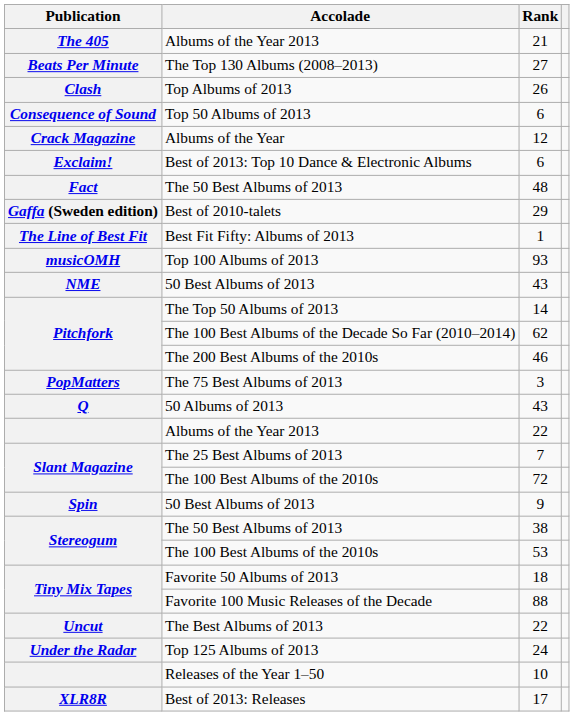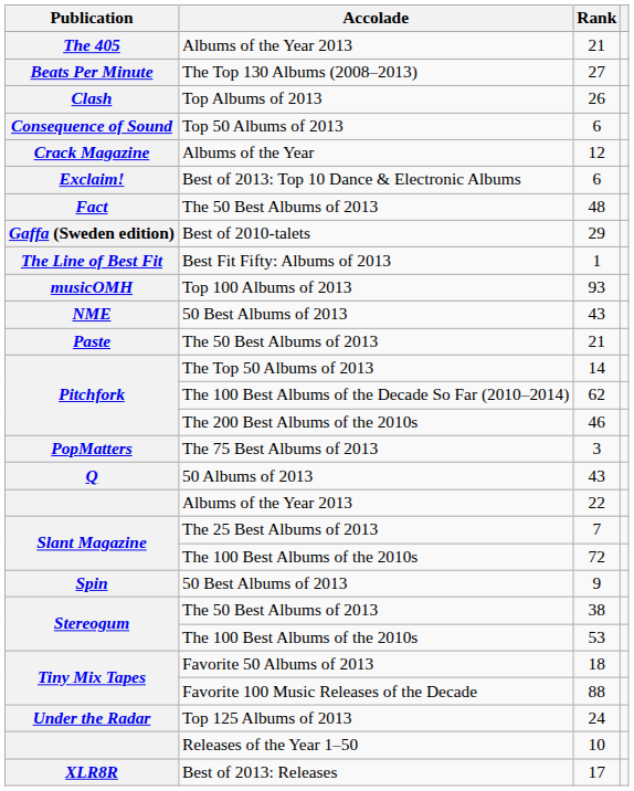 <table class="wikitable sortable plainrowheaders">
 <tr>
 <th scope="col">Publication</th>
 <th scope="col">Accolade</th>
 <th scope="col">Rank</th>
 <th scope="col" class="unsortable"></th>
 </tr>
 <tr>
 <th scope="row"><em><a href='#'>The 405</a></em></th>
 <td>Albums of the Year 2013</td>
 <td align="center">21</td>
 <td align="center"></td>
 </tr>
 <tr>
 <th scope="row"><em><a href='#'>Beats Per Minute</a></em></th>
 <td>The Top 130 Albums (2008–2013)</td>
 <td align="center">27</td>
 <td align="center"></td>
 </tr>
 <tr>
 <th scope="row"><em><a href='#'>Clash</a></em></th>
 <td>Top Albums of 2013</td>
 <td align="center">26</td>
 <td align="center"></td>
 </tr>
 <tr>
 <th scope="row"><em><a href='#'>Consequence of Sound</a></em></th>
 <td>Top 50 Albums of 2013</td>
 <td align="center">6</td>
 <td align="center"></td>
 </tr>
 <tr>
 <th scope="row"><em><a href='#'>Crack Magazine</a></em></th>
 <td>Albums of the Year</td>
 <td align="center">12</td>
 <td align="center"></td>
 </tr>
 <tr>
 <th scope="row"><em><a href='#'>Exclaim!</a></em></th>
 <td>Best of 2013: Top 10 Dance & Electronic Albums</td>
 <td align="center">6</td>
 <td align="center"></td>
 </tr>
 <tr>
 <th scope="row"><em><a href='#'>Fact</a></em></th>
 <td>The 50 Best Albums of 2013</td>
 <td align="center">48</td>
 <td align="center"></td>
 </tr>
 <tr>
 <th scope="row"><em><a href='#'>Gaffa</a></em> (Sweden edition)</th>
 <td>Best of 2010-talets</td>
 <td align="center">29</td>
 <td align="center"></td>
 </tr>
 <tr>
 <th scope="row"><em><a href='#'>The Line of Best Fit</a></em></th>
 <td>Best Fit Fifty: Albums of 2013</td>
 <td align="center">1</td>
 <td align="center"></td>
 </tr>
 <tr>
 <th scope="row"><em><a href='#'>musicOMH</a></em></th>
 <td>Top 100 Albums of 2013</td>
 <td align="center">93</td>
 <td align="center"></td>
 </tr>
 <tr>
 <th scope="row"><em><a href='#'>NME</a></em></th>
 <td>50 Best Albums of 2013</td>
 <td align="center">43</td>
+<td align="center"></td>
+</tr>
+<tr>
+<th scope="row"><em><a href='#'>Paste</a></em></th>
+<td>The 50 Best Albums of 2013</td>
+<td align="center">21</td>
 <td align="center"></td>
 </tr>
 <tr>
 <th scope="row" rowspan="3"><em><a href='#'>Pitchfork</a></em></th>
 <td>The Top 50 Albums of 2013</td>
 <td align="center">14</td>
 <td align="center"></td>
 </tr>
 <tr>
 <td>The 100 Best Albums of the Decade So Far (2010–2014)</td>
 <td align="center">62</td>
 <td align="center"></td>
 </tr>
 <tr>
 <td>The 200 Best Albums of the 2010s</td>
 <td align="center">46</td>
 <td align="center"></td>
 </tr>
 <tr>
 <th scope="row"><em><a href='#'>PopMatters</a></em></th>
 <td>The 75 Best Albums of 2013</td>
 <td align="center">3</td>
 <td align="center"></td>
 </tr>
 <tr>
 <th scope="row"><em><a href='#'>Q</a></em></th>
 <td>50 Albums of 2013</td>
 <td align="center">43</td>
 <td align="center"></td>
 </tr>
 <tr>
 <th scope="row"><em></em></th>
 <td>Albums of the Year 2013</td>
 <td align="center">22</td>
 <td align="center"></td>
 </tr>
 <tr>
 <th scope="row" rowspan="2"><em><a href='#'>Slant Magazine</a></em></th>
 <td>The 25 Best Albums of 2013</td>
 <td align="center">7</td>
 <td align="center"></td>
 </tr>
 <tr>
 <td>The 100 Best Albums of the 2010s</td>
 <td align="center">72</td>
 <td align="center"></td>
 </tr>
 <tr>
 <th scope="row"><em><a href='#'>Spin</a></em></th>
 <td>50 Best Albums of 2013</td>
 <td align="center">9</td>
 <td align="center"></td>
 </tr>
 <tr>
 <th scope="row" rowspan="2"><em><a href='#'>Stereogum</a></em></th>
 <td>The 50 Best Albums of 2013</td>
 <td align="center">38</td>
 <td align="center"></td>
 </tr>
 <tr>
 <td>The 100 Best Albums of the 2010s</td>
 <td align="center">53</td>
 <td align="center"></td>
 </tr>
 <tr>
 <th scope="row" rowspan="2"><em><a href='#'>Tiny Mix Tapes</a></em></th>
 <td>Favorite 50 Albums of 2013</td>
 <td align="center">18</td>
 <td align="center"></td>
 </tr>
 <tr>
 <td>Favorite 100 Music Releases of the Decade</td>
 <td align="center">88</td>
 <td align="center"></td>
 </tr>
 <tr>
-<th scope="row"><em><a href='#'>Uncut</a></em></th>
-<td>The Best Albums of 2013</td>
-<td align="center">22</td>
-<td align="center"></td>
-</tr>
-<tr>
 <th scope="row"><em><a href='#'>Under the Radar</a></em></th>
 <td>Top 125 Albums of 2013</td>
 <td align="center">24</td>
 <td align="center"></td>
 </tr>
 <tr>
 <th scope="row"><em></em></th>
 <td>Releases of the Year 1–50</td>
 <td align="center">10</td>
 <td align="center"></td>
 </tr>
 <tr>
 <th scope="row"><em><a href='#'>XLR8R</a></em></th>
 <td>Best of 2013: Releases</td>
 <td align="center">17</td>
 <td align="center"></td>
 </tr>
 </table>
